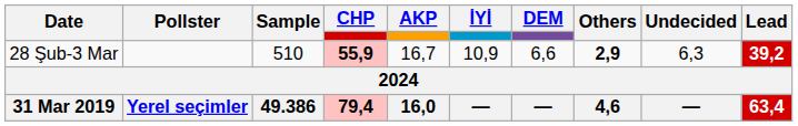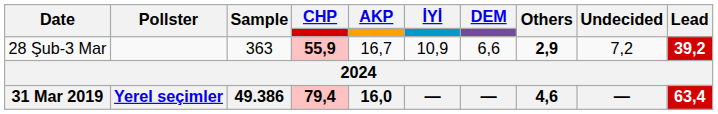 <table class="wikitable mw-collapsible" style="text-align:center; font-size:85%; line-height:14px;">
 <tr>
 <th rowspan="2">Date</th>
 <th rowspan="2">Pollster</th>
 <th rowspan="2">Sample</th>
 <th style="width:3em;"><a href='#'>CHP</a></th>
 <th style="width:3em;"><a href='#'>AKP</a></th>
 <th style="width:3em;"><a href='#'>İYİ</a></th>
 <th style="width:3em;"><a href='#'>DEM</a></th>
 <th rowspan="2">Others</th>
 <th rowspan="2">Undecided</th>
 <th rowspan="2">Lead</th>
 </tr>
 <tr>
 <th style="background:#d40000;"></th>
 <th style="background:#fda000;"></th>
 <th style="background:#0099cc;"></th>
 <th style="background:#734B9C;"></th>
 </tr>
 <tr>
 <td>28 Şub-3 Mar</td>
 <td></td>
-<td>510</td>
+<td>363</td>
 <td style="background:#FFC2C2"><strong>55,9</strong></td>
 <td>16,7</td>
 <td>10,9</td>
 <td>6,6</td>
 <td><strong>2,9</strong></td>
-<td>6,3</td>
+<td>7,2</td>
 <th style="background:#d40000; color:white;">39,2</th>
 </tr>
 <tr>
 <th colspan="10">2024</th>
 </tr>
 <tr>
 <th>31 Mar 2019</th>
 <th><a href='#'>Yerel seçimler</a></th>
 <th>49.386</th>
 <th style="background:#FFC2C2"><strong>79,4</strong></th>
 <th>16,0</th>
 <th>—</th>
 <th>—</th>
 <th>4,6</th>
 <th>—</th>
 <th style="background:#d40000; color:white;">63,4</th>
 </tr>
 </table>
